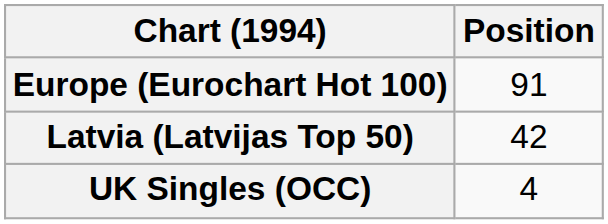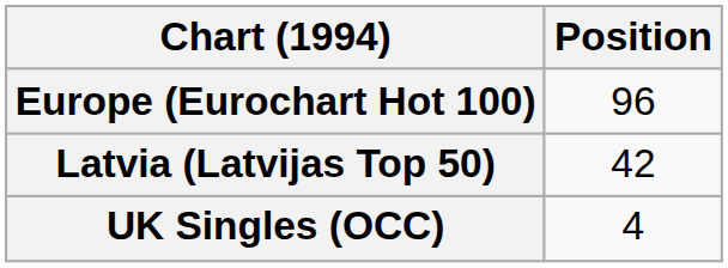 <table class="wikitable sortable plainrowheaders" style="text-align:center">
 <tr>
 <th>Chart (1994)</th>
 <th>Position</th>
 </tr>
 <tr>
 <th scope="row">Europe (Eurochart Hot 100)</th>
-<td>91</td>
+<td>96</td>
 </tr>
 <tr>
 <th scope="row">Latvia (Latvijas Top 50)</th>
 <td>42</td>
 </tr>
 <tr>
 <th scope="row">UK Singles (OCC)</th>
 <td>4</td>
 </tr>
 </table>
